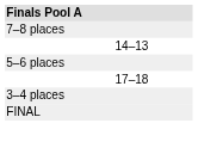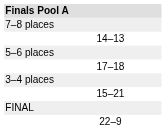 <table cellpadding=2 cellspacing=0 width=40%>
 <tr>
 <td colspan=3 align=left style="background:#dfdfdf;"><strong>Finals Pool A</strong></td>
 </tr>
 <tr>
 <td width=40% align=left colspan=3 style="background:#efefef;">7–8 places</td>
 </tr>
 <tr>
 <td width=40% align=right></td>
 <td align=center>14–13</td>
 <td></td>
 </tr>
 <tr>
 <td width=40% align=left colspan=3 style="background:#efefef;">5–6 places</td>
 </tr>
 <tr>
 <td width=40% align=right></td>
 <td align=center>17–18</td>
 <td></td>
 </tr>
 <tr>
 <td width=40% align=left colspan=3 style="background:#efefef;">3–4 places</td>
 </tr>
 <tr>
+<td width=40% align=right></td>
+<td align=center>15–21</td>
+<td></td>
+</tr>
+<tr>
 <td width=40% align=left colspan=3 style="background:#efefef;">FINAL</td>
 </tr>
+<tr>
+<td width=40% align=right></td>
+<td align=center>22–9</td>
+<td></td>
+</tr>
 </table>
